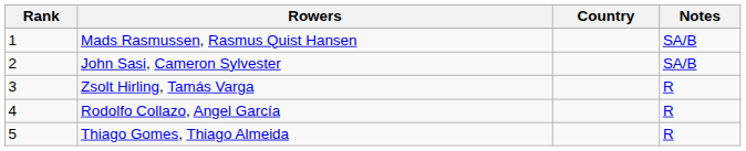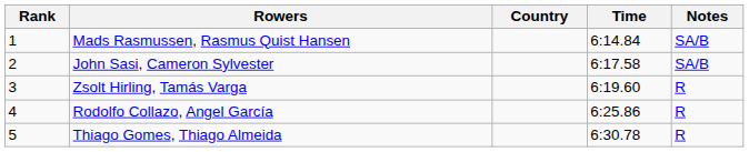 <table class="wikitable sortable" width=50%>
 <tr>
 <th>Rank</th>
 <th>Rowers</th>
 <th>Country</th>
+<th>Time</th>
 <th>Notes</th>
 </tr>
 <tr>
 <td>1</td>
 <td><a href='#'>Mads Rasmussen</a>, <a href='#'>Rasmus Quist Hansen</a></td>
 <td></td>
+<td>6:14.84</td>
 <td><a href='#'>SA/B</a></td>
 </tr>
 <tr>
 <td>2</td>
 <td><a href='#'>John Sasi</a>, <a href='#'>Cameron Sylvester</a></td>
 <td></td>
+<td>6:17.58</td>
 <td><a href='#'>SA/B</a></td>
 </tr>
 <tr>
 <td>3</td>
 <td><a href='#'>Zsolt Hirling</a>, <a href='#'>Tamás Varga</a></td>
 <td></td>
+<td>6:19.60</td>
 <td><a href='#'>R</a></td>
 </tr>
 <tr>
 <td>4</td>
 <td><a href='#'>Rodolfo Collazo</a>, <a href='#'>Angel García</a></td>
 <td></td>
+<td>6:25.86</td>
 <td><a href='#'>R</a></td>
 </tr>
 <tr>
 <td>5</td>
 <td><a href='#'>Thiago Gomes</a>, <a href='#'>Thiago Almeida</a></td>
 <td></td>
+<td>6:30.78</td>
 <td><a href='#'>R</a></td>
 </tr>
 </table>
